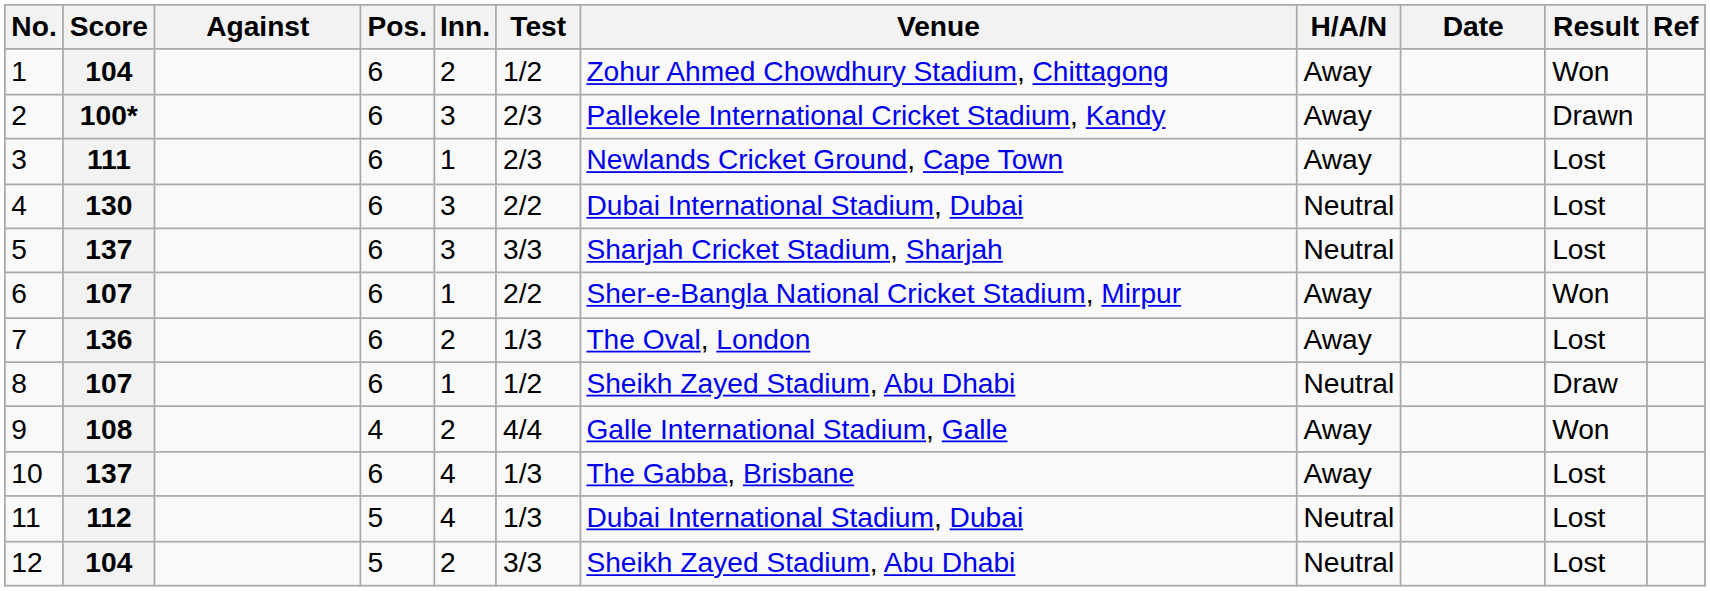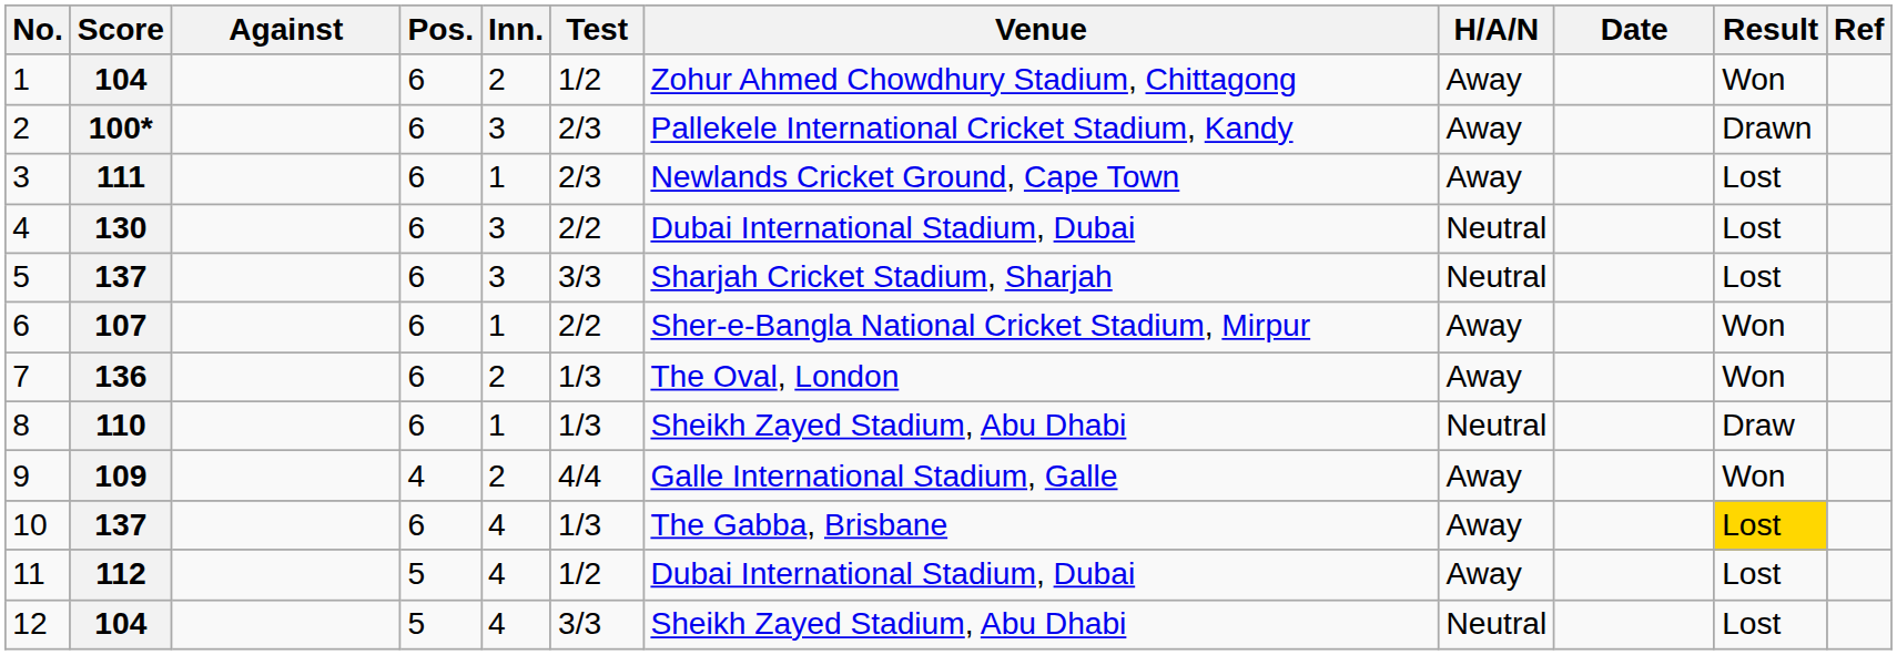 <table class="wikitable plainrowheaders sortable">
 <tr>
 <th scope="col" style="width:10px">No.</th>
 <th scope="col" style="width:40px">Score</th>
 <th scope="col" style="width:110px">Against</th>
 <th scope="col" style="width:10px">Pos.</th>
 <th scope="col" style="width:10px">Inn.</th>
 <th scope="col" style="width:40px">Test</th>
 <th scope="col" style="width:400px">Venue</th>
 <th scope="col" style="width:50px">H/A/N</th>
 <th scope="col" style="width:75px">Date</th>
 <th scope="col" style="width:50px">Result</th>
 <th scope="col" class="unsortable">Ref</th>
 </tr>
 <tr>
 <td>1</td>
 <th scope="row"> 104</th>
 <td></td>
 <td>6</td>
 <td>2</td>
 <td>1/2</td>
 <td><a href='#'>Zohur Ahmed Chowdhury Stadium</a>, <a href='#'>Chittagong</a></td>
 <td>Away</td>
 <td></td>
 <td>Won</td>
 <td></td>
 </tr>
 <tr>
 <td>2</td>
 <th scope="row"> 100*</th>
 <td></td>
 <td>6</td>
 <td>3</td>
 <td>2/3</td>
 <td><a href='#'>Pallekele International Cricket Stadium</a>, <a href='#'>Kandy</a></td>
 <td>Away</td>
 <td></td>
 <td>Drawn</td>
 <td></td>
 </tr>
 <tr>
 <td>3</td>
 <th scope="row"> 111</th>
 <td></td>
 <td>6</td>
 <td>1</td>
 <td>2/3</td>
 <td><a href='#'>Newlands Cricket Ground</a>, <a href='#'>Cape Town</a></td>
 <td>Away</td>
 <td></td>
 <td>Lost</td>
 <td></td>
 </tr>
 <tr>
 <td>4</td>
 <th scope="row"> 130</th>
 <td></td>
 <td>6</td>
 <td>3</td>
 <td>2/2</td>
 <td><a href='#'>Dubai International Stadium</a>, <a href='#'>Dubai</a></td>
 <td>Neutral</td>
 <td></td>
 <td>Lost</td>
 <td></td>
 </tr>
 <tr>
 <td>5</td>
 <th scope="row"> 137</th>
 <td></td>
 <td>6</td>
 <td>3</td>
 <td>3/3</td>
 <td><a href='#'>Sharjah Cricket Stadium</a>, <a href='#'>Sharjah</a></td>
 <td>Neutral</td>
 <td></td>
 <td>Lost</td>
 <td></td>
 </tr>
 <tr>
 <td>6</td>
 <th scope="row"> 107</th>
 <td></td>
 <td>6</td>
 <td>1</td>
 <td>2/2</td>
 <td><a href='#'>Sher-e-Bangla National Cricket Stadium</a>, <a href='#'>Mirpur</a></td>
 <td>Away</td>
 <td></td>
 <td>Won</td>
 <td></td>
 </tr>
 <tr>
 <td>7</td>
 <th scope="row"> 136</th>
 <td></td>
 <td>6</td>
 <td>2</td>
 <td>1/3</td>
 <td><a href='#'>The Oval</a>, <a href='#'>London</a></td>
 <td>Away</td>
 <td></td>
-<td>Lost</td>
+<td>Won</td>
 <td></td>
 </tr>
 <tr>
 <td>8</td>
-<th scope="row"> 107</th>
+<th scope="row"> 110</th>
 <td></td>
 <td>6</td>
 <td>1</td>
-<td>1/2</td>
+<td>1/3</td>
 <td><a href='#'>Sheikh Zayed Stadium</a>, <a href='#'>Abu Dhabi</a></td>
 <td>Neutral</td>
 <td></td>
 <td>Draw</td>
 <td></td>
 </tr>
 <tr>
 <td>9</td>
-<th scope="row"> 108</th>
+<th scope="row"> 109</th>
 <td></td>
 <td>4</td>
 <td>2</td>
 <td>4/4</td>
 <td><a href='#'>Galle International Stadium</a>, <a href='#'>Galle</a></td>
 <td>Away</td>
 <td></td>
 <td>Won</td>
 <td></td>
 </tr>
 <tr>
 <td>10</td>
 <th scope="row"> 137</th>
 <td></td>
 <td>6</td>
 <td>4</td>
 <td>1/3</td>
 <td><a href='#'>The Gabba</a>, <a href='#'>Brisbane</a></td>
 <td>Away</td>
 <td></td>
-<td>Lost</td>
+<td style="background: gold;">Lost</td>
 <td></td>
 </tr>
 <tr>
 <td>11</td>
 <th scope="row"> 112</th>
 <td></td>
 <td>5</td>
 <td>4</td>
-<td>1/3</td>
+<td>1/2</td>
 <td><a href='#'>Dubai International Stadium</a>, <a href='#'>Dubai</a></td>
-<td>Neutral</td>
+<td>Away</td>
 <td></td>
 <td>Lost</td>
 <td></td>
 </tr>
 <tr>
 <td>12</td>
 <th scope="row"> 104</th>
 <td></td>
 <td>5</td>
-<td>2</td>
+<td>4</td>
 <td>3/3</td>
 <td><a href='#'>Sheikh Zayed Stadium</a>, <a href='#'>Abu Dhabi</a></td>
 <td>Neutral</td>
 <td></td>
 <td>Lost</td>
 <td></td>
 </tr>
 </table>
